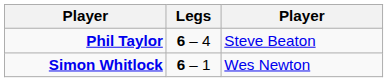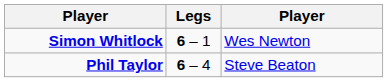 <table class=wikitable style="text-align:center">
 <tr>
 <th width=163>Player</th>
 <th width=50>Legs</th>
 <th width=163>Player</th>
 </tr>
 <tr align=left>
+<td align=right><strong><a href='#'>Simon Whitlock</a></strong> </td>
+<td align=center><strong>6</strong> – 1</td>
+<td> <a href='#'>Wes Newton</a></td>
+</tr>
+<tr align=left>
 <td align=right><strong><a href='#'>Phil Taylor</a></strong> </td>
 <td align=center><strong>6</strong> – 4</td>
 <td> <a href='#'>Steve Beaton</a></td>
 </tr>
-<tr align=left>
-<td align=right><strong><a href='#'>Simon Whitlock</a></strong> </td>
-<td align=center><strong>6</strong> – 1</td>
-<td> <a href='#'>Wes Newton</a></td>
-</tr>
 </table>
